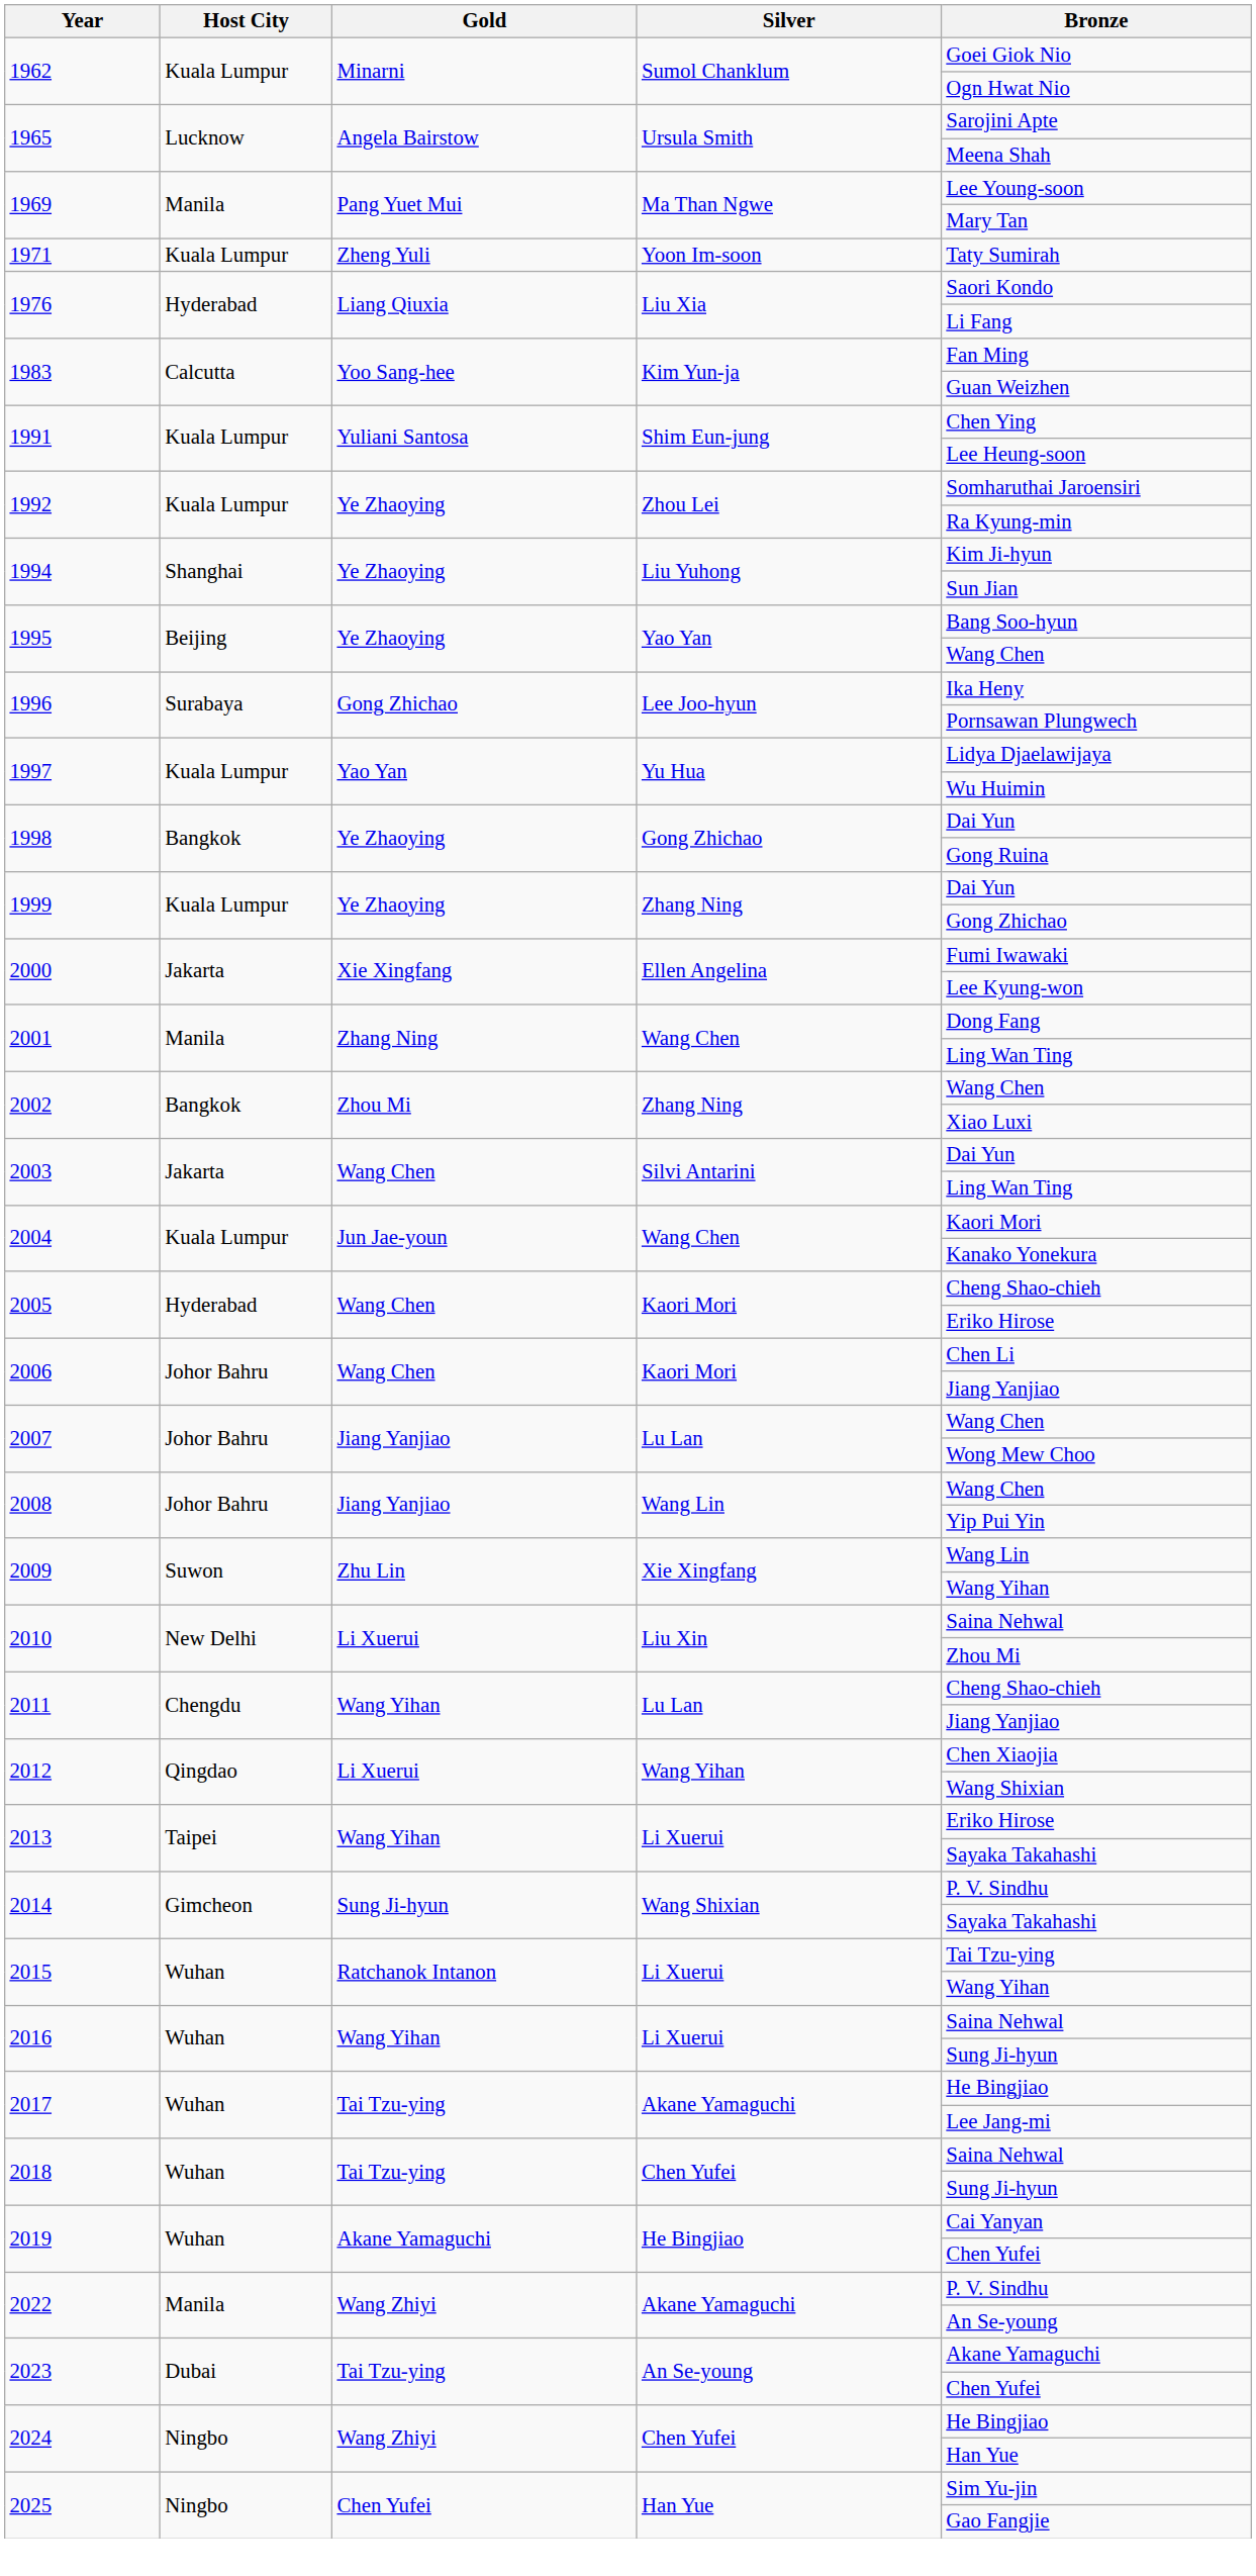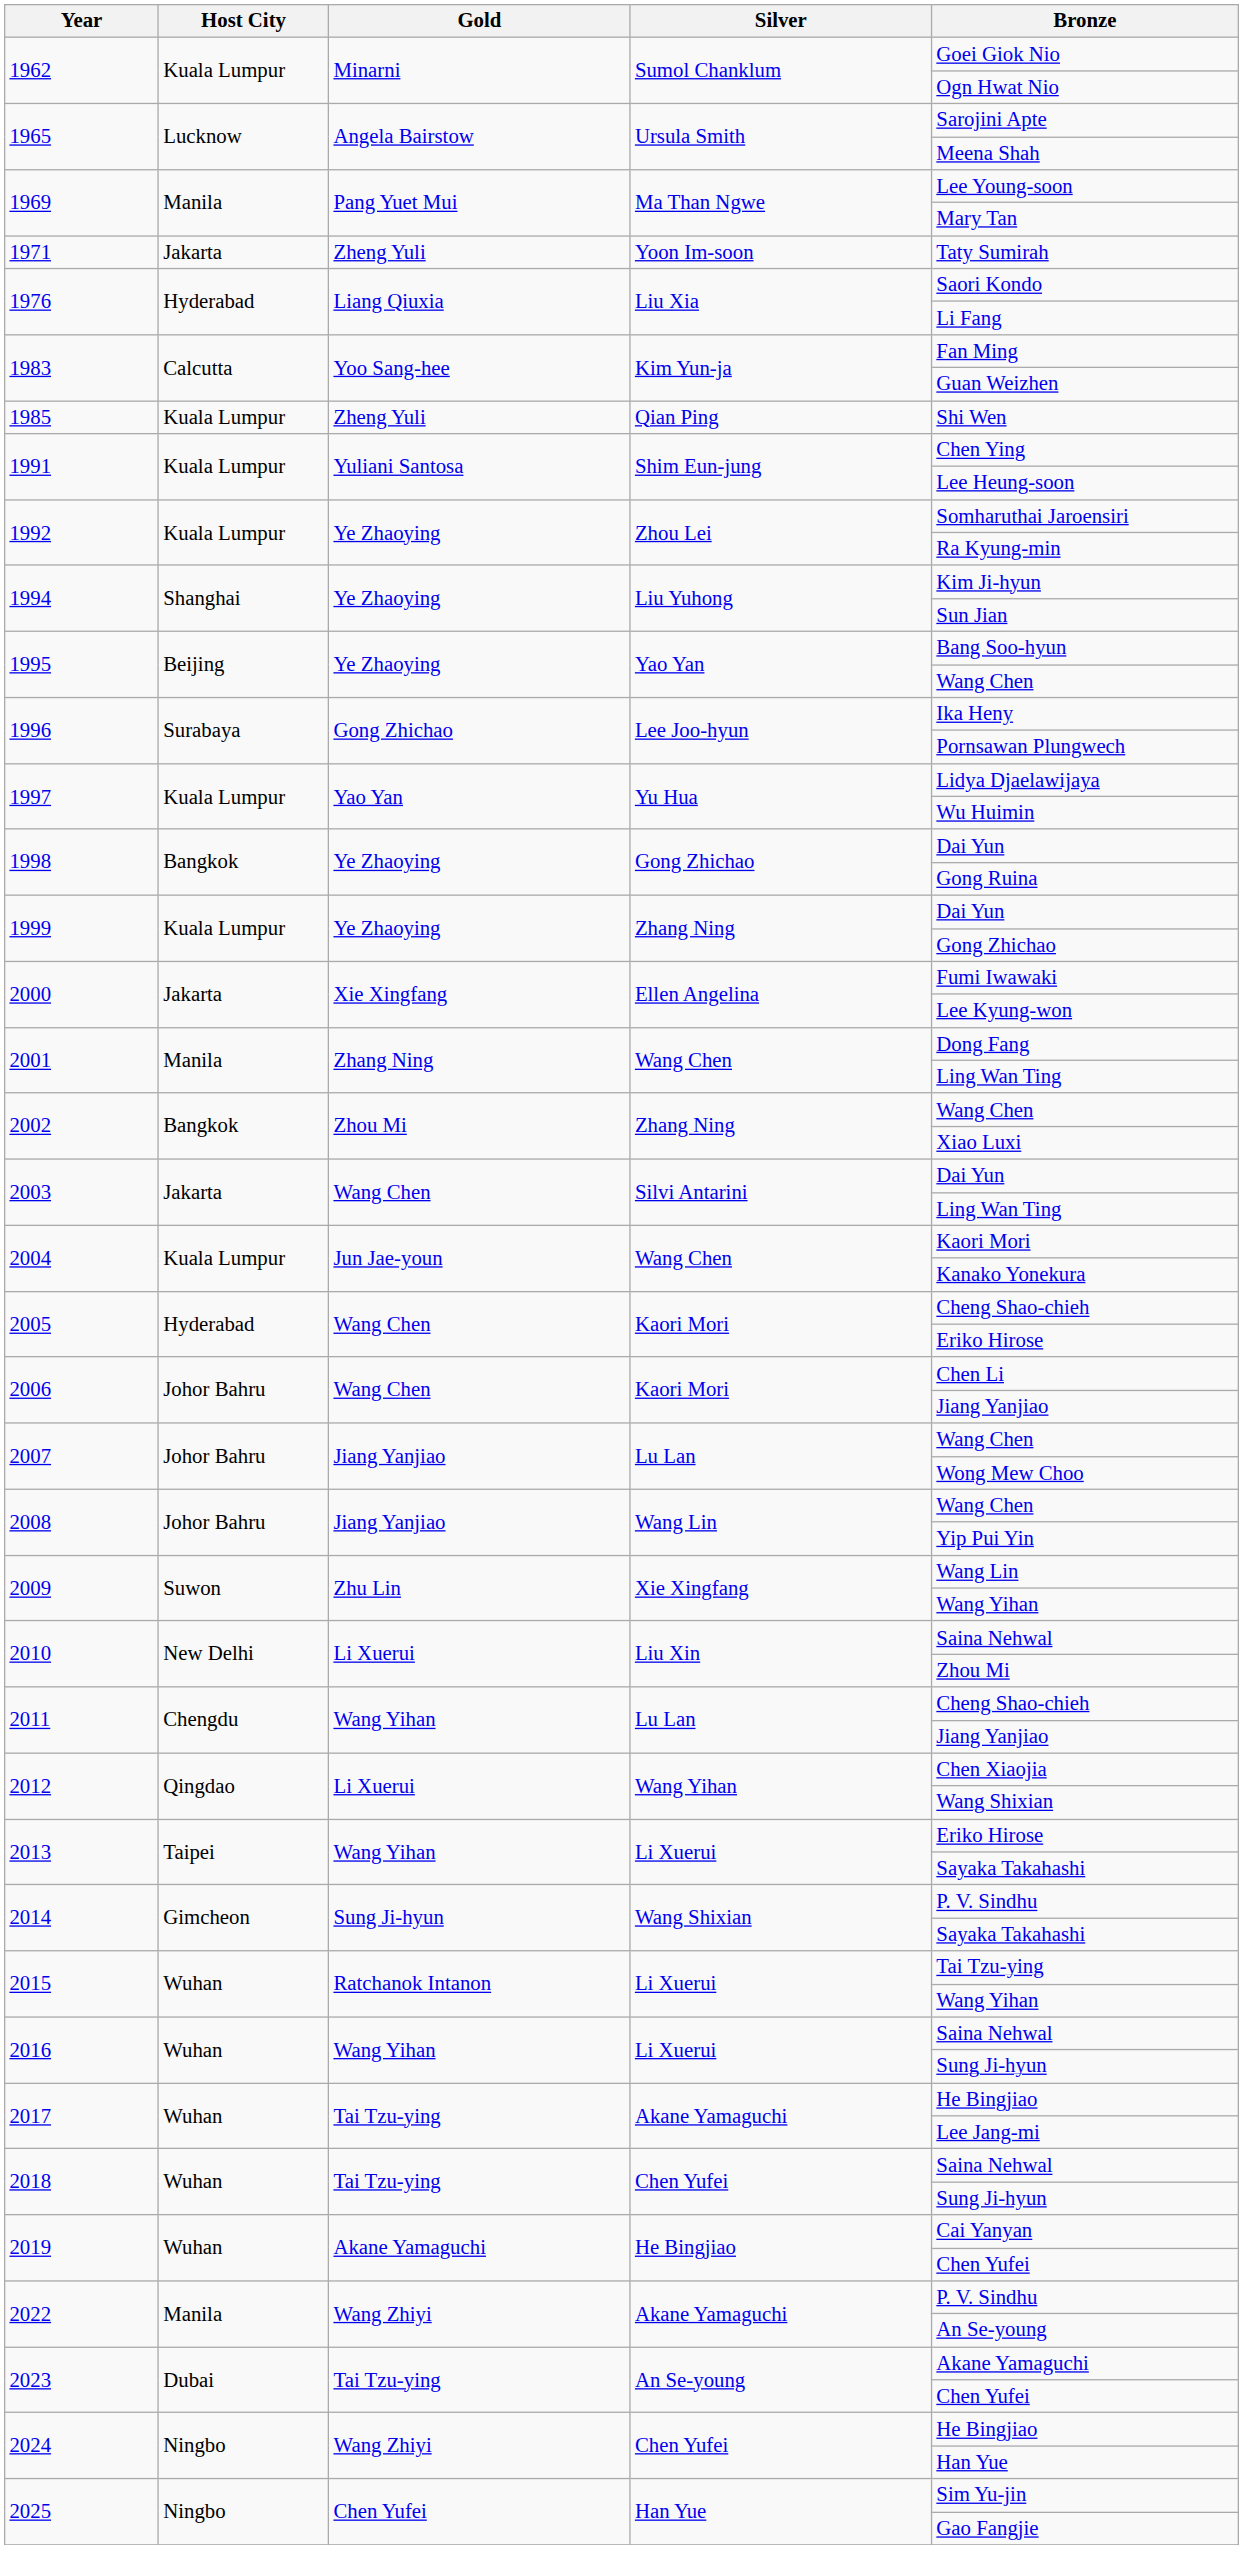 <table class="wikitable" style="text-align: left; width: 950px;">
 <tr>
 <th width="150">Year</th>
 <th width="150">Host City</th>
 <th width="300">Gold</th>
 <th width="300">Silver</th>
 <th width="300">Bronze</th>
 </tr>
 <tr>
 <td rowspan=2><a href='#'>1962</a></td>
 <td rowspan=2>Kuala Lumpur</td>
 <td rowspan=2> <a href='#'>Minarni</a></td>
 <td rowspan=2> <a href='#'>Sumol Chanklum</a></td>
 <td> <a href='#'>Goei Giok Nio</a></td>
 </tr>
 <tr>
 <td> <a href='#'>Ogn Hwat Nio</a></td>
 </tr>
 <tr>
 <td rowspan=2><a href='#'>1965</a></td>
 <td rowspan=2>Lucknow</td>
 <td rowspan=2> <a href='#'>Angela Bairstow</a></td>
 <td rowspan=2> <a href='#'>Ursula Smith</a></td>
 <td> <a href='#'>Sarojini Apte</a></td>
 </tr>
 <tr>
 <td> <a href='#'>Meena Shah</a></td>
 </tr>
 <tr>
 <td rowspan=2><a href='#'>1969</a></td>
 <td rowspan=2>Manila</td>
 <td rowspan=2> <a href='#'>Pang Yuet Mui</a></td>
 <td rowspan=2> <a href='#'>Ma Than Ngwe</a></td>
 <td> <a href='#'>Lee Young-soon</a></td>
 </tr>
 <tr>
 <td> <a href='#'>Mary Tan</a></td>
 </tr>
 <tr>
 <td><a href='#'>1971</a></td>
-<td>Kuala Lumpur</td>
+<td>Jakarta</td>
 <td> <a href='#'>Zheng Yuli</a></td>
 <td> <a href='#'>Yoon Im-soon</a></td>
 <td> <a href='#'>Taty Sumirah</a></td>
 </tr>
 <tr>
 <td rowspan=2><a href='#'>1976</a></td>
 <td rowspan=2>Hyderabad</td>
 <td rowspan=2> <a href='#'>Liang Qiuxia</a></td>
 <td rowspan=2> <a href='#'>Liu Xia</a></td>
 <td> <a href='#'>Saori Kondo</a></td>
 </tr>
 <tr>
 <td> <a href='#'>Li Fang</a></td>
 </tr>
 <tr>
 <td rowspan=2><a href='#'>1983</a></td>
 <td rowspan=2>Calcutta</td>
 <td rowspan=2> <a href='#'>Yoo Sang-hee</a></td>
 <td rowspan=2> <a href='#'>Kim Yun-ja</a></td>
 <td> <a href='#'>Fan Ming</a></td>
 </tr>
 <tr>
 <td> <a href='#'>Guan Weizhen</a></td>
+</tr>
+<tr>
+<td><a href='#'>1985</a></td>
+<td>Kuala Lumpur</td>
+<td> <a href='#'>Zheng Yuli</a></td>
+<td> <a href='#'>Qian Ping</a></td>
+<td> <a href='#'>Shi Wen</a></td>
 </tr>
 <tr>
 <td rowspan=2><a href='#'>1991</a></td>
 <td rowspan=2>Kuala Lumpur</td>
 <td rowspan=2> <a href='#'>Yuliani Santosa</a></td>
 <td rowspan=2> <a href='#'>Shim Eun-jung</a></td>
 <td> <a href='#'>Chen Ying</a></td>
 </tr>
 <tr>
 <td> <a href='#'>Lee Heung-soon</a></td>
 </tr>
 <tr>
 <td rowspan=2><a href='#'>1992</a></td>
 <td rowspan=2>Kuala Lumpur</td>
 <td rowspan=2> <a href='#'>Ye Zhaoying</a></td>
 <td rowspan=2> <a href='#'>Zhou Lei</a></td>
 <td> <a href='#'>Somharuthai Jaroensiri</a></td>
 </tr>
 <tr>
 <td> <a href='#'>Ra Kyung-min</a></td>
 </tr>
 <tr>
 <td rowspan=2><a href='#'>1994</a></td>
 <td rowspan=2>Shanghai</td>
 <td rowspan=2> <a href='#'>Ye Zhaoying</a></td>
 <td rowspan=2> <a href='#'>Liu Yuhong</a></td>
 <td> <a href='#'>Kim Ji-hyun</a></td>
 </tr>
 <tr>
 <td> <a href='#'>Sun Jian</a></td>
 </tr>
 <tr>
 <td rowspan=2><a href='#'>1995</a></td>
 <td rowspan=2>Beijing</td>
 <td rowspan=2> <a href='#'>Ye Zhaoying</a></td>
 <td rowspan=2> <a href='#'>Yao Yan</a></td>
 <td> <a href='#'>Bang Soo-hyun</a></td>
 </tr>
 <tr>
 <td> <a href='#'>Wang Chen</a></td>
 </tr>
 <tr>
 <td rowspan=2><a href='#'>1996</a></td>
 <td rowspan=2>Surabaya</td>
 <td rowspan=2> <a href='#'>Gong Zhichao</a></td>
 <td rowspan=2> <a href='#'>Lee Joo-hyun</a></td>
 <td> <a href='#'>Ika Heny</a></td>
 </tr>
 <tr>
 <td> <a href='#'>Pornsawan Plungwech</a></td>
 </tr>
 <tr>
 <td rowspan=2><a href='#'>1997</a></td>
 <td rowspan=2>Kuala Lumpur</td>
 <td rowspan=2> <a href='#'>Yao Yan</a></td>
 <td rowspan=2> <a href='#'>Yu Hua</a></td>
 <td> <a href='#'>Lidya Djaelawijaya</a></td>
 </tr>
 <tr>
 <td> <a href='#'>Wu Huimin</a></td>
 </tr>
 <tr>
 <td rowspan=2><a href='#'>1998</a></td>
 <td rowspan=2>Bangkok</td>
 <td rowspan=2> <a href='#'>Ye Zhaoying</a></td>
 <td rowspan=2> <a href='#'>Gong Zhichao</a></td>
 <td> <a href='#'>Dai Yun</a></td>
 </tr>
 <tr>
 <td> <a href='#'>Gong Ruina</a></td>
 </tr>
 <tr>
 <td rowspan=2><a href='#'>1999</a></td>
 <td rowspan=2>Kuala Lumpur</td>
 <td rowspan=2> <a href='#'>Ye Zhaoying</a></td>
 <td rowspan=2> <a href='#'>Zhang Ning</a></td>
 <td> <a href='#'>Dai Yun</a></td>
 </tr>
 <tr>
 <td> <a href='#'>Gong Zhichao</a></td>
 </tr>
 <tr>
 <td rowspan=2><a href='#'>2000</a></td>
 <td rowspan=2>Jakarta</td>
 <td rowspan=2> <a href='#'>Xie Xingfang</a></td>
 <td rowspan=2> <a href='#'>Ellen Angelina</a></td>
 <td> <a href='#'>Fumi Iwawaki</a></td>
 </tr>
 <tr>
 <td> <a href='#'>Lee Kyung-won</a></td>
 </tr>
 <tr>
 <td rowspan=2><a href='#'>2001</a></td>
 <td rowspan=2>Manila</td>
 <td rowspan=2> <a href='#'>Zhang Ning</a></td>
 <td rowspan=2> <a href='#'>Wang Chen</a></td>
 <td> <a href='#'>Dong Fang</a></td>
 </tr>
 <tr>
 <td> <a href='#'>Ling Wan Ting</a></td>
 </tr>
 <tr>
 <td rowspan=2><a href='#'>2002</a></td>
 <td rowspan=2>Bangkok</td>
 <td rowspan=2> <a href='#'>Zhou Mi</a></td>
 <td rowspan=2> <a href='#'>Zhang Ning</a></td>
 <td> <a href='#'>Wang Chen</a></td>
 </tr>
 <tr>
 <td> <a href='#'>Xiao Luxi</a></td>
 </tr>
 <tr>
 <td rowspan=2><a href='#'>2003</a></td>
 <td rowspan=2>Jakarta</td>
 <td rowspan=2> <a href='#'>Wang Chen</a></td>
 <td rowspan=2> <a href='#'>Silvi Antarini</a></td>
 <td> <a href='#'>Dai Yun</a></td>
 </tr>
 <tr>
 <td> <a href='#'>Ling Wan Ting</a></td>
 </tr>
 <tr>
 <td rowspan=2><a href='#'>2004</a></td>
 <td rowspan=2>Kuala Lumpur</td>
 <td rowspan=2> <a href='#'>Jun Jae-youn</a></td>
 <td rowspan=2> <a href='#'>Wang Chen</a></td>
 <td> <a href='#'>Kaori Mori</a></td>
 </tr>
 <tr>
 <td> <a href='#'>Kanako Yonekura</a></td>
 </tr>
 <tr>
 <td rowspan=2><a href='#'>2005</a></td>
 <td rowspan=2>Hyderabad</td>
 <td rowspan=2> <a href='#'>Wang Chen</a></td>
 <td rowspan=2> <a href='#'>Kaori Mori</a></td>
 <td> <a href='#'>Cheng Shao-chieh</a></td>
 </tr>
 <tr>
 <td> <a href='#'>Eriko Hirose</a></td>
 </tr>
 <tr>
 <td rowspan=2><a href='#'>2006</a></td>
 <td rowspan=2>Johor Bahru</td>
 <td rowspan=2> <a href='#'>Wang Chen</a></td>
 <td rowspan=2> <a href='#'>Kaori Mori</a></td>
 <td> <a href='#'>Chen Li</a></td>
 </tr>
 <tr>
 <td> <a href='#'>Jiang Yanjiao</a></td>
 </tr>
 <tr>
 <td rowspan=2><a href='#'>2007</a></td>
 <td rowspan=2>Johor Bahru</td>
 <td rowspan=2> <a href='#'>Jiang Yanjiao</a></td>
 <td rowspan=2> <a href='#'>Lu Lan</a></td>
 <td> <a href='#'>Wang Chen</a></td>
 </tr>
 <tr>
 <td> <a href='#'>Wong Mew Choo</a></td>
 </tr>
 <tr>
 <td rowspan=2><a href='#'>2008</a></td>
 <td rowspan=2>Johor Bahru</td>
 <td rowspan=2> <a href='#'>Jiang Yanjiao</a></td>
 <td rowspan=2> <a href='#'>Wang Lin</a></td>
 <td> <a href='#'>Wang Chen</a></td>
 </tr>
 <tr>
 <td> <a href='#'>Yip Pui Yin</a></td>
 </tr>
 <tr>
 <td rowspan=2><a href='#'>2009</a></td>
 <td rowspan=2>Suwon</td>
 <td rowspan=2> <a href='#'>Zhu Lin</a></td>
 <td rowspan=2> <a href='#'>Xie Xingfang</a></td>
 <td> <a href='#'>Wang Lin</a></td>
 </tr>
 <tr>
 <td> <a href='#'>Wang Yihan</a></td>
 </tr>
 <tr>
 <td rowspan=2><a href='#'>2010</a></td>
 <td rowspan=2>New Delhi</td>
 <td rowspan=2> <a href='#'>Li Xuerui</a></td>
 <td rowspan=2> <a href='#'>Liu Xin</a></td>
 <td> <a href='#'>Saina Nehwal</a></td>
 </tr>
 <tr>
 <td> <a href='#'>Zhou Mi</a></td>
 </tr>
 <tr>
 <td rowspan=2><a href='#'>2011</a></td>
 <td rowspan=2>Chengdu</td>
 <td rowspan=2> <a href='#'>Wang Yihan</a></td>
 <td rowspan=2> <a href='#'>Lu Lan</a></td>
 <td> <a href='#'>Cheng Shao-chieh</a></td>
 </tr>
 <tr>
 <td> <a href='#'>Jiang Yanjiao</a></td>
 </tr>
 <tr>
 <td rowspan=2><a href='#'>2012</a></td>
 <td rowspan=2>Qingdao</td>
 <td rowspan=2> <a href='#'>Li Xuerui</a></td>
 <td rowspan=2> <a href='#'>Wang Yihan</a></td>
 <td> <a href='#'>Chen Xiaojia</a></td>
 </tr>
 <tr>
 <td> <a href='#'>Wang Shixian</a></td>
 </tr>
 <tr>
 <td rowspan=2><a href='#'>2013</a></td>
 <td rowspan=2>Taipei</td>
 <td rowspan=2> <a href='#'>Wang Yihan</a></td>
 <td rowspan=2> <a href='#'>Li Xuerui</a></td>
 <td> <a href='#'>Eriko Hirose</a></td>
 </tr>
 <tr>
 <td> <a href='#'>Sayaka Takahashi</a></td>
 </tr>
 <tr>
 <td rowspan=2><a href='#'>2014</a></td>
 <td rowspan=2>Gimcheon</td>
 <td rowspan=2> <a href='#'>Sung Ji-hyun</a></td>
 <td rowspan=2> <a href='#'>Wang Shixian</a></td>
 <td> <a href='#'>P. V. Sindhu</a></td>
 </tr>
 <tr>
 <td> <a href='#'>Sayaka Takahashi</a></td>
 </tr>
 <tr>
 <td rowspan=2><a href='#'>2015</a></td>
 <td rowspan=2>Wuhan</td>
 <td rowspan=2> <a href='#'>Ratchanok Intanon</a></td>
 <td rowspan=2> <a href='#'>Li Xuerui</a></td>
 <td> <a href='#'>Tai Tzu-ying</a></td>
 </tr>
 <tr>
 <td> <a href='#'>Wang Yihan</a></td>
 </tr>
 <tr>
 <td rowspan=2><a href='#'>2016</a></td>
 <td rowspan=2>Wuhan</td>
 <td rowspan=2> <a href='#'>Wang Yihan</a></td>
 <td rowspan=2> <a href='#'>Li Xuerui</a></td>
 <td> <a href='#'>Saina Nehwal</a></td>
 </tr>
 <tr>
 <td> <a href='#'>Sung Ji-hyun</a></td>
 </tr>
 <tr>
 <td rowspan=2><a href='#'>2017</a></td>
 <td rowspan=2>Wuhan</td>
 <td rowspan=2> <a href='#'>Tai Tzu-ying</a></td>
 <td rowspan=2> <a href='#'>Akane Yamaguchi</a></td>
 <td> <a href='#'>He Bingjiao</a></td>
 </tr>
 <tr>
 <td> <a href='#'>Lee Jang-mi</a></td>
 </tr>
 <tr>
 <td rowspan=2><a href='#'>2018</a></td>
 <td rowspan=2>Wuhan</td>
 <td rowspan=2> <a href='#'>Tai Tzu-ying</a></td>
 <td rowspan=2> <a href='#'>Chen Yufei</a></td>
 <td> <a href='#'>Saina Nehwal</a></td>
 </tr>
 <tr>
 <td> <a href='#'>Sung Ji-hyun</a></td>
 </tr>
 <tr>
 <td rowspan=2><a href='#'>2019</a></td>
 <td rowspan=2>Wuhan</td>
 <td rowspan=2> <a href='#'>Akane Yamaguchi</a></td>
 <td rowspan=2> <a href='#'>He Bingjiao</a></td>
 <td> <a href='#'>Cai Yanyan</a></td>
 </tr>
 <tr>
 <td> <a href='#'>Chen Yufei</a></td>
 </tr>
 <tr>
 <td rowspan=2><a href='#'>2022</a></td>
 <td rowspan=2>Manila</td>
 <td rowspan=2> <a href='#'>Wang Zhiyi</a></td>
 <td rowspan=2> <a href='#'>Akane Yamaguchi</a></td>
 <td> <a href='#'>P. V. Sindhu</a></td>
 </tr>
 <tr>
 <td> <a href='#'>An Se-young</a></td>
 </tr>
 <tr>
 <td rowspan=2><a href='#'>2023</a></td>
 <td rowspan=2>Dubai</td>
 <td rowspan=2> <a href='#'>Tai Tzu-ying</a></td>
 <td rowspan=2> <a href='#'>An Se-young</a></td>
 <td> <a href='#'>Akane Yamaguchi</a></td>
 </tr>
 <tr>
 <td> <a href='#'>Chen Yufei</a></td>
 </tr>
 <tr>
 <td rowspan=2><a href='#'>2024</a></td>
 <td rowspan=2>Ningbo</td>
 <td rowspan=2> <a href='#'>Wang Zhiyi</a></td>
 <td rowspan=2> <a href='#'>Chen Yufei</a></td>
 <td> <a href='#'>He Bingjiao</a></td>
 </tr>
 <tr>
 <td> <a href='#'>Han Yue</a></td>
 </tr>
 <tr>
 <td rowspan=2><a href='#'>2025</a></td>
 <td rowspan=2>Ningbo</td>
 <td rowspan="2"> <a href='#'>Chen Yufei</a></td>
 <td rowspan="2"> <a href='#'>Han Yue</a></td>
 <td> <a href='#'>Sim Yu-jin</a></td>
 </tr>
 <tr>
 <td> <a href='#'>Gao Fangjie</a></td>
 </tr>
 </table>
